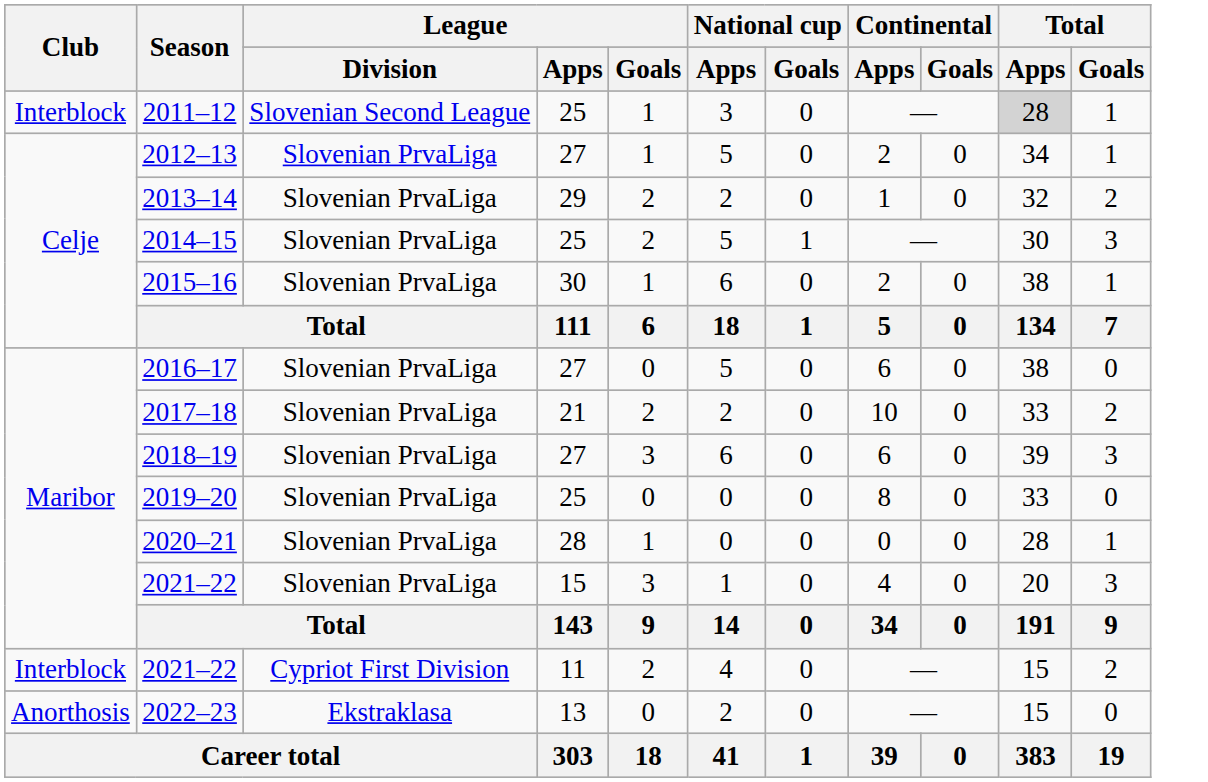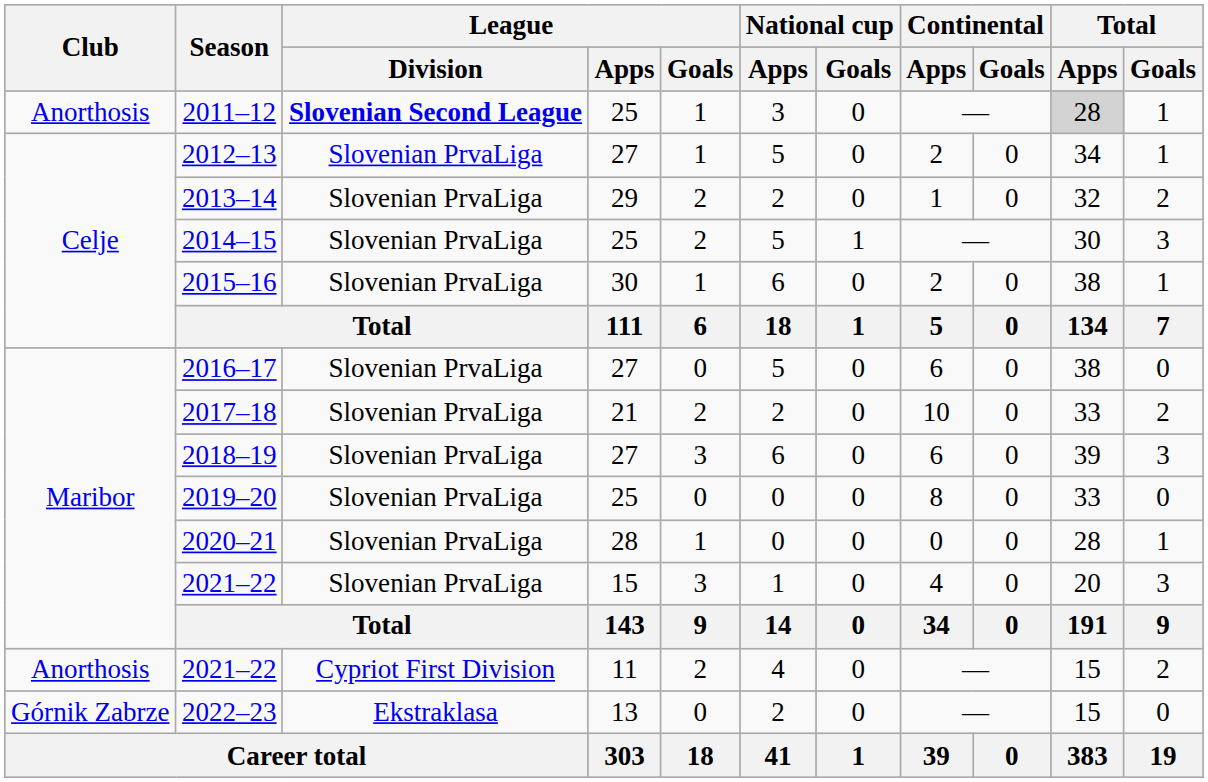 <table class="wikitable" style="text-align:center">
 <tr>
 <th rowspan=2>Club</th>
 <th rowspan=2>Season</th>
 <th colspan=3>League</th>
 <th colspan=2>National cup</th>
 <th colspan=2>Continental</th>
 <th colspan=2>Total</th>
 </tr>
 <tr>
 <th>Division</th>
 <th>Apps</th>
 <th>Goals</th>
 <th>Apps</th>
 <th>Goals</th>
 <th>Apps</th>
 <th>Goals</th>
 <th>Apps</th>
 <th>Goals</th>
 </tr>
 <tr>
-<td><a href='#'>Interblock</a></td>
+<td><a href='#'>Anorthosis</a></td>
 <td><a href='#'>2011–12</a></td>
-<td><a href='#'>Slovenian Second League</a></td>
+<td><strong><a href='#'>Slovenian Second League</a></strong></td>
 <td>25</td>
 <td>1</td>
 <td>3</td>
 <td>0</td>
 <td colspan="2">—</td>
 <td style="background: lightgrey;">28</td>
 <td>1</td>
 </tr>
 <tr>
 <td rowspan="5"><a href='#'>Celje</a></td>
 <td><a href='#'>2012–13</a></td>
 <td><a href='#'>Slovenian PrvaLiga</a></td>
 <td>27</td>
 <td>1</td>
 <td>5</td>
 <td>0</td>
 <td>2</td>
 <td>0</td>
 <td>34</td>
 <td>1</td>
 </tr>
 <tr>
 <td><a href='#'>2013–14</a></td>
 <td>Slovenian PrvaLiga</td>
 <td>29</td>
 <td>2</td>
 <td>2</td>
 <td>0</td>
 <td>1</td>
 <td>0</td>
 <td>32</td>
 <td>2</td>
 </tr>
 <tr>
 <td><a href='#'>2014–15</a></td>
 <td>Slovenian PrvaLiga</td>
 <td>25</td>
 <td>2</td>
 <td>5</td>
 <td>1</td>
 <td colspan="2">—</td>
 <td>30</td>
 <td>3</td>
 </tr>
 <tr>
 <td><a href='#'>2015–16</a></td>
 <td>Slovenian PrvaLiga</td>
 <td>30</td>
 <td>1</td>
 <td>6</td>
 <td>0</td>
 <td>2</td>
 <td>0</td>
 <td>38</td>
 <td>1</td>
 </tr>
 <tr>
 <th colspan="2">Total</th>
 <th>111</th>
 <th>6</th>
 <th>18</th>
 <th>1</th>
 <th>5</th>
 <th>0</th>
 <th>134</th>
 <th>7</th>
 </tr>
 <tr>
 <td rowspan="7"><a href='#'>Maribor</a></td>
 <td><a href='#'>2016–17</a></td>
 <td>Slovenian PrvaLiga</td>
 <td>27</td>
 <td>0</td>
 <td>5</td>
 <td>0</td>
 <td>6</td>
 <td>0</td>
 <td>38</td>
 <td>0</td>
 </tr>
 <tr>
 <td><a href='#'>2017–18</a></td>
 <td>Slovenian PrvaLiga</td>
 <td>21</td>
 <td>2</td>
 <td>2</td>
 <td>0</td>
 <td>10</td>
 <td>0</td>
 <td>33</td>
 <td>2</td>
 </tr>
 <tr>
 <td><a href='#'>2018–19</a></td>
 <td>Slovenian PrvaLiga</td>
 <td>27</td>
 <td>3</td>
 <td>6</td>
 <td>0</td>
 <td>6</td>
 <td>0</td>
 <td>39</td>
 <td>3</td>
 </tr>
 <tr>
 <td><a href='#'>2019–20</a></td>
 <td>Slovenian PrvaLiga</td>
 <td>25</td>
 <td>0</td>
 <td>0</td>
 <td>0</td>
 <td>8</td>
 <td>0</td>
 <td>33</td>
 <td>0</td>
 </tr>
 <tr>
 <td><a href='#'>2020–21</a></td>
 <td>Slovenian PrvaLiga</td>
 <td>28</td>
 <td>1</td>
 <td>0</td>
 <td>0</td>
 <td>0</td>
 <td>0</td>
 <td>28</td>
 <td>1</td>
 </tr>
 <tr>
 <td><a href='#'>2021–22</a></td>
 <td>Slovenian PrvaLiga</td>
 <td>15</td>
 <td>3</td>
 <td>1</td>
 <td>0</td>
 <td>4</td>
 <td>0</td>
 <td>20</td>
 <td>3</td>
 </tr>
 <tr>
 <th colspan="2">Total</th>
 <th>143</th>
 <th>9</th>
 <th>14</th>
 <th>0</th>
 <th>34</th>
 <th>0</th>
 <th>191</th>
 <th>9</th>
 </tr>
 <tr>
-<td><a href='#'>Interblock</a></td>
+<td><a href='#'>Anorthosis</a></td>
 <td><a href='#'>2021–22</a></td>
 <td><a href='#'>Cypriot First Division</a></td>
 <td>11</td>
 <td>2</td>
 <td>4</td>
 <td>0</td>
 <td colspan="2">—</td>
 <td>15</td>
 <td>2</td>
 </tr>
 <tr>
-<td><a href='#'>Anorthosis</a></td>
+<td><a href='#'>Górnik Zabrze</a></td>
 <td><a href='#'>2022–23</a></td>
 <td><a href='#'>Ekstraklasa</a></td>
 <td>13</td>
 <td>0</td>
 <td>2</td>
 <td>0</td>
 <td colspan="2">—</td>
 <td>15</td>
 <td>0</td>
 </tr>
 <tr>
 <th colspan="3">Career total</th>
 <th>303</th>
 <th>18</th>
 <th>41</th>
 <th>1</th>
 <th>39</th>
 <th>0</th>
 <th>383</th>
 <th>19</th>
 </tr>
 </table>
